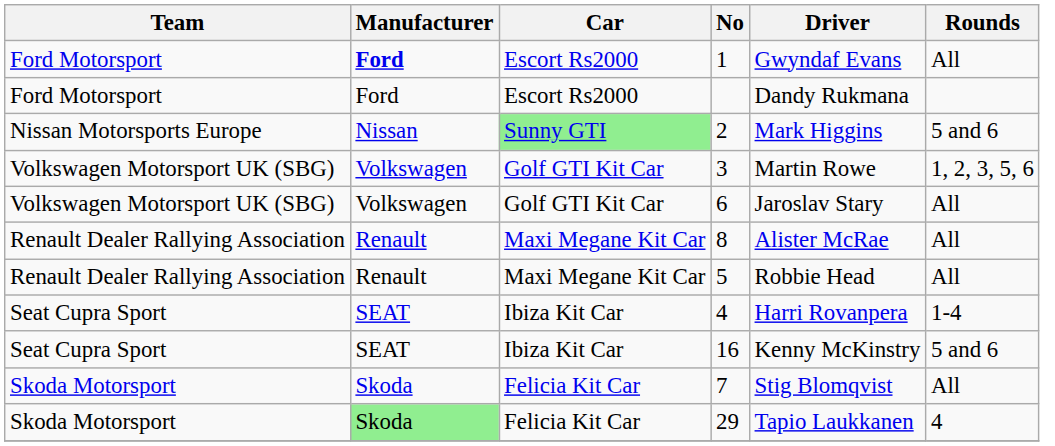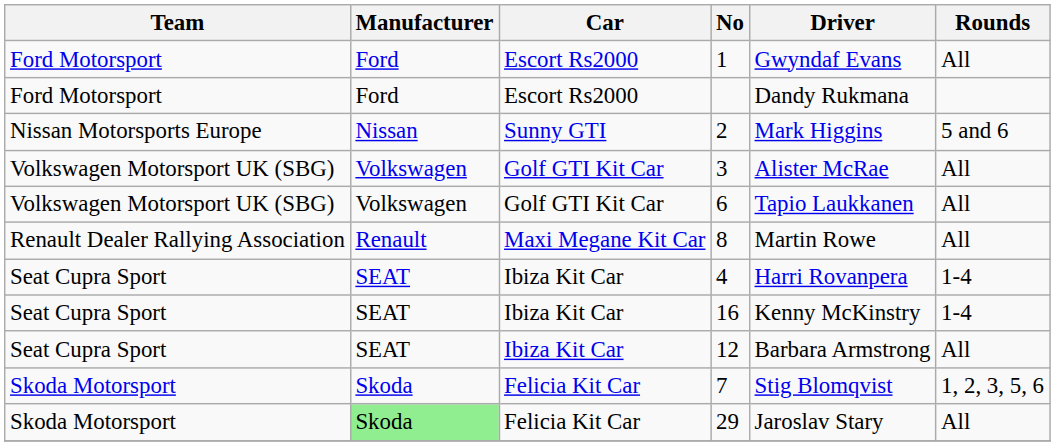 <table class="wikitable">
 <tr>
 <th>Team</th>
 <th>Manufacturer</th>
 <th>Car</th>
 <th>No</th>
 <th>Driver</th>
 <th>Rounds</th>
 </tr>
 <tr>
 <td><a href='#'>Ford Motorsport</a></td>
-<td><strong><a href='#'>Ford</a></strong></td>
+<td><a href='#'>Ford</a></td>
 <td><a href='#'>Escort Rs2000</a></td>
 <td>1</td>
 <td><a href='#'>Gwyndaf Evans</a></td>
 <td>All</td>
 </tr>
 <tr>
 <td>Ford Motorsport</td>
 <td>Ford</td>
 <td>Escort Rs2000</td>
 <td></td>
 <td>Dandy Rukmana</td>
 <td></td>
 </tr>
 <tr>
 <td>Nissan Motorsports Europe</td>
 <td><a href='#'>Nissan</a></td>
-<td style="background: lightgreen;"><a href='#'>Sunny GTI</a></td>
+<td><a href='#'>Sunny GTI</a></td>
 <td>2</td>
 <td><a href='#'>Mark Higgins</a></td>
 <td>5 and 6</td>
 </tr>
 <tr>
 <td>Volkswagen Motorsport UK (SBG)</td>
 <td><a href='#'>Volkswagen</a></td>
 <td><a href='#'>Golf GTI Kit Car</a></td>
 <td>3</td>
-<td>Martin Rowe</td>
-<td>1, 2, 3, 5, 6</td>
+<td><a href='#'>Alister McRae</a></td>
+<td>All</td>
 </tr>
 <tr>
 <td>Volkswagen Motorsport UK (SBG)</td>
 <td>Volkswagen</td>
 <td>Golf GTI Kit Car</td>
 <td>6</td>
-<td>Jaroslav Stary</td>
+<td><a href='#'>Tapio Laukkanen</a></td>
 <td>All</td>
 </tr>
 <tr>
 <td>Renault Dealer Rallying Association</td>
 <td><a href='#'>Renault</a></td>
 <td><a href='#'>Maxi Megane Kit Car</a></td>
 <td>8</td>
-<td><a href='#'>Alister McRae</a></td>
-<td>All</td>
-</tr>
-<tr>
-<td>Renault Dealer Rallying Association</td>
-<td>Renault</td>
-<td>Maxi Megane Kit Car</td>
-<td>5</td>
-<td>Robbie Head</td>
+<td>Martin Rowe</td>
 <td>All</td>
 </tr>
 <tr>
 <td>Seat Cupra Sport</td>
 <td><a href='#'>SEAT</a></td>
 <td>Ibiza Kit Car</td>
 <td>4</td>
 <td><a href='#'>Harri Rovanpera</a></td>
 <td>1-4</td>
 </tr>
 <tr>
 <td>Seat Cupra Sport</td>
 <td>SEAT</td>
 <td>Ibiza Kit Car</td>
 <td>16</td>
 <td>Kenny McKinstry</td>
-<td>5 and 6</td>
+<td>1-4</td>
+</tr>
+<tr>
+<td>Seat Cupra Sport</td>
+<td>SEAT</td>
+<td><a href='#'>Ibiza Kit Car</a></td>
+<td>12</td>
+<td>Barbara Armstrong</td>
+<td>All</td>
 </tr>
 <tr>
 <td><a href='#'>Skoda Motorsport</a></td>
 <td><a href='#'>Skoda</a></td>
 <td><a href='#'>Felicia Kit Car</a></td>
 <td>7</td>
 <td><a href='#'>Stig Blomqvist</a></td>
-<td>All</td>
+<td>1, 2, 3, 5, 6</td>
 </tr>
 <tr>
 <td>Skoda Motorsport</td>
 <td style="background: lightgreen;">Skoda</td>
 <td>Felicia Kit Car</td>
 <td>29</td>
-<td><a href='#'>Tapio Laukkanen</a></td>
-<td>4</td>
+<td>Jaroslav Stary</td>
+<td>All</td>
 </tr>
 <tr>
 </tr>
 </table>
